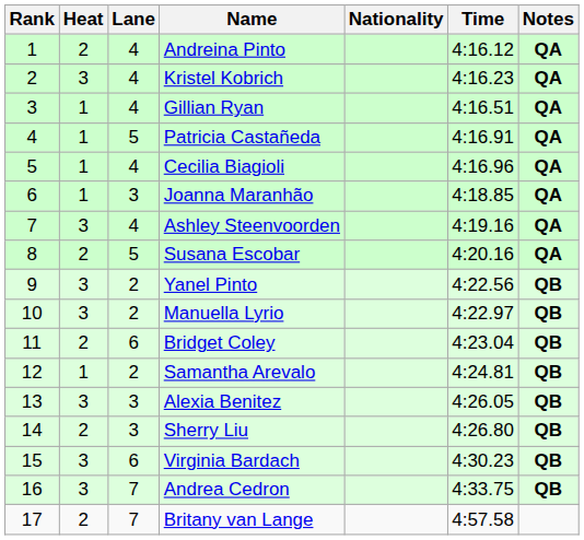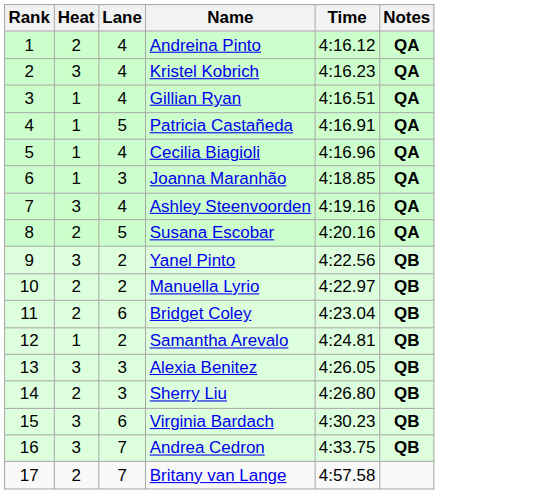 <table class="wikitable sortable" style="text-align:center">
 <tr>
 <th>Rank</th>
 <th>Heat</th>
 <th>Lane</th>
 <th>Name</th>
-<th>Nationality</th>
 <th>Time</th>
 <th>Notes</th>
 </tr>
 <tr bgcolor=ccffcc>
 <td>1</td>
 <td>2</td>
 <td>4</td>
 <td align=left><a href='#'>Andreina Pinto</a></td>
-<td align=left></td>
 <td>4:16.12</td>
 <td><strong>QA</strong></td>
 </tr>
 <tr bgcolor=ccffcc>
 <td>2</td>
 <td>3</td>
 <td>4</td>
 <td align=left><a href='#'>Kristel Kobrich</a></td>
-<td align=left></td>
 <td>4:16.23</td>
 <td><strong>QA</strong></td>
 </tr>
 <tr bgcolor=ccffcc>
 <td>3</td>
 <td>1</td>
 <td>4</td>
 <td align=left><a href='#'>Gillian Ryan</a></td>
-<td align=left></td>
 <td>4:16.51</td>
 <td><strong>QA</strong></td>
 </tr>
 <tr bgcolor=ccffcc>
 <td>4</td>
 <td>1</td>
 <td>5</td>
 <td align=left><a href='#'>Patricia Castañeda</a></td>
-<td align=left></td>
 <td>4:16.91</td>
 <td><strong>QA</strong></td>
 </tr>
 <tr bgcolor=ccffcc>
 <td>5</td>
 <td>1</td>
 <td>4</td>
 <td align=left><a href='#'>Cecilia Biagioli</a></td>
-<td align=left></td>
 <td>4:16.96</td>
 <td><strong>QA</strong></td>
 </tr>
 <tr bgcolor=ccffcc>
 <td>6</td>
 <td>1</td>
 <td>3</td>
 <td align=left><a href='#'>Joanna Maranhão</a></td>
-<td align=left></td>
 <td>4:18.85</td>
 <td><strong>QA</strong></td>
 </tr>
 <tr bgcolor=ccffcc>
 <td>7</td>
 <td>3</td>
 <td>4</td>
 <td align=left><a href='#'>Ashley Steenvoorden</a></td>
-<td align=left></td>
 <td>4:19.16</td>
 <td><strong>QA</strong></td>
 </tr>
 <tr bgcolor=ccffcc>
 <td>8</td>
 <td>2</td>
 <td>5</td>
 <td align=left><a href='#'>Susana Escobar</a></td>
-<td align=left></td>
 <td>4:20.16</td>
 <td><strong>QA</strong></td>
 </tr>
 <tr bgcolor=ddffdd>
 <td>9</td>
 <td>3</td>
 <td>2</td>
 <td align=left><a href='#'>Yanel Pinto</a></td>
-<td align=left></td>
 <td>4:22.56</td>
 <td><strong>QB</strong></td>
 </tr>
 <tr bgcolor=ddffdd>
 <td>10</td>
-<td>3</td>
+<td>2</td>
 <td>2</td>
 <td align=left><a href='#'>Manuella Lyrio</a></td>
-<td align=left></td>
 <td>4:22.97</td>
 <td><strong>QB</strong></td>
 </tr>
 <tr bgcolor=ddffdd>
 <td>11</td>
 <td>2</td>
 <td>6</td>
 <td align=left><a href='#'>Bridget Coley</a></td>
-<td align=left></td>
 <td>4:23.04</td>
 <td><strong>QB</strong></td>
 </tr>
 <tr bgcolor=ddffdd>
 <td>12</td>
 <td>1</td>
 <td>2</td>
 <td align=left><a href='#'>Samantha Arevalo</a></td>
-<td align=left></td>
 <td>4:24.81</td>
 <td><strong>QB</strong></td>
 </tr>
 <tr bgcolor=ddffdd>
 <td>13</td>
 <td>3</td>
 <td>3</td>
 <td align=left><a href='#'>Alexia Benitez</a></td>
-<td align=left></td>
 <td>4:26.05</td>
 <td><strong>QB</strong></td>
 </tr>
 <tr bgcolor=ddffdd>
 <td>14</td>
 <td>2</td>
 <td>3</td>
 <td align=left><a href='#'>Sherry Liu</a></td>
-<td align=left></td>
 <td>4:26.80</td>
 <td><strong>QB</strong></td>
 </tr>
 <tr bgcolor=ddffdd>
 <td>15</td>
 <td>3</td>
 <td>6</td>
 <td align=left><a href='#'>Virginia Bardach</a></td>
-<td align=left></td>
 <td>4:30.23</td>
 <td><strong>QB</strong></td>
 </tr>
 <tr bgcolor=ddffdd>
 <td>16</td>
 <td>3</td>
 <td>7</td>
 <td align=left><a href='#'>Andrea Cedron</a></td>
-<td align=left></td>
 <td>4:33.75</td>
 <td><strong>QB</strong></td>
 </tr>
 <tr>
 <td>17</td>
 <td>2</td>
 <td>7</td>
 <td align=left><a href='#'>Britany van Lange</a></td>
-<td align=left></td>
 <td>4:57.58</td>
 <td></td>
 </tr>
 </table>
